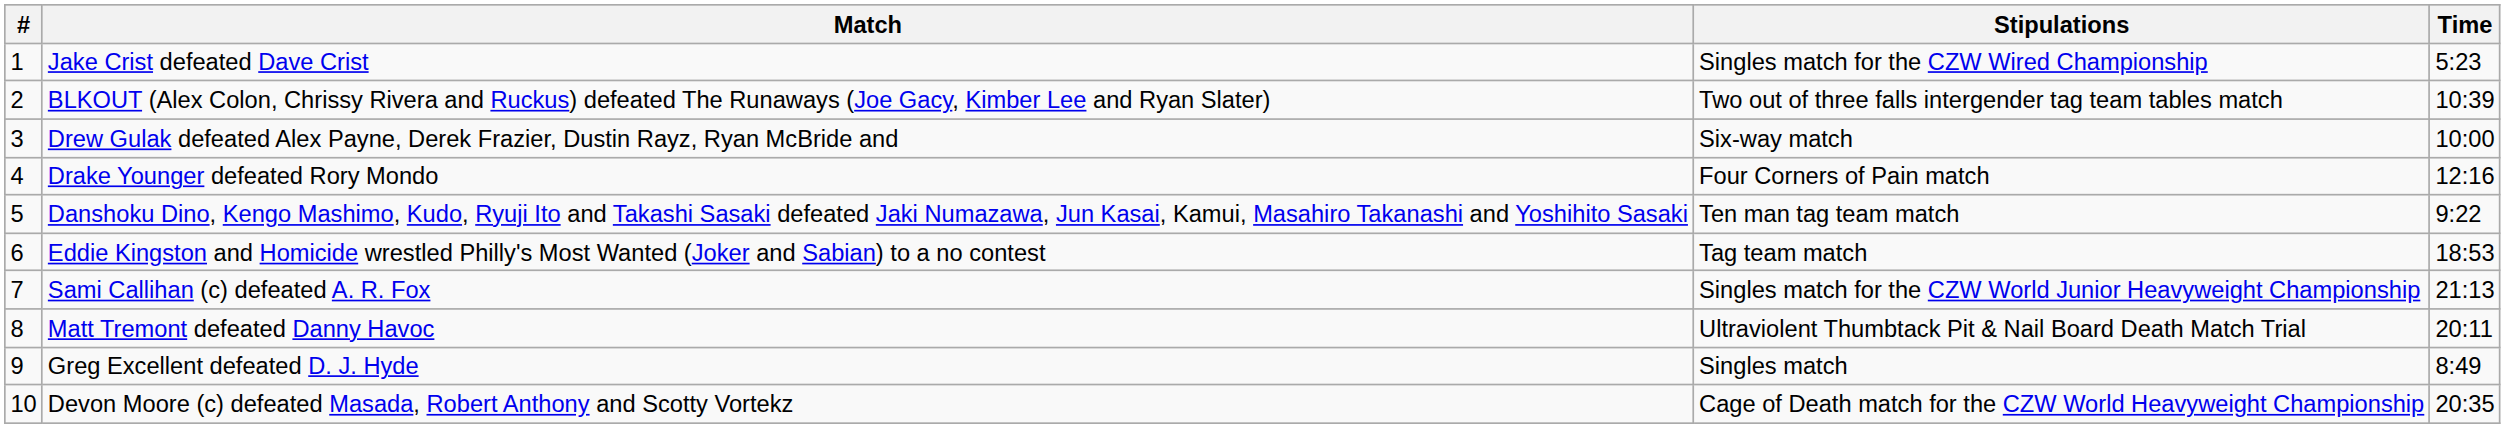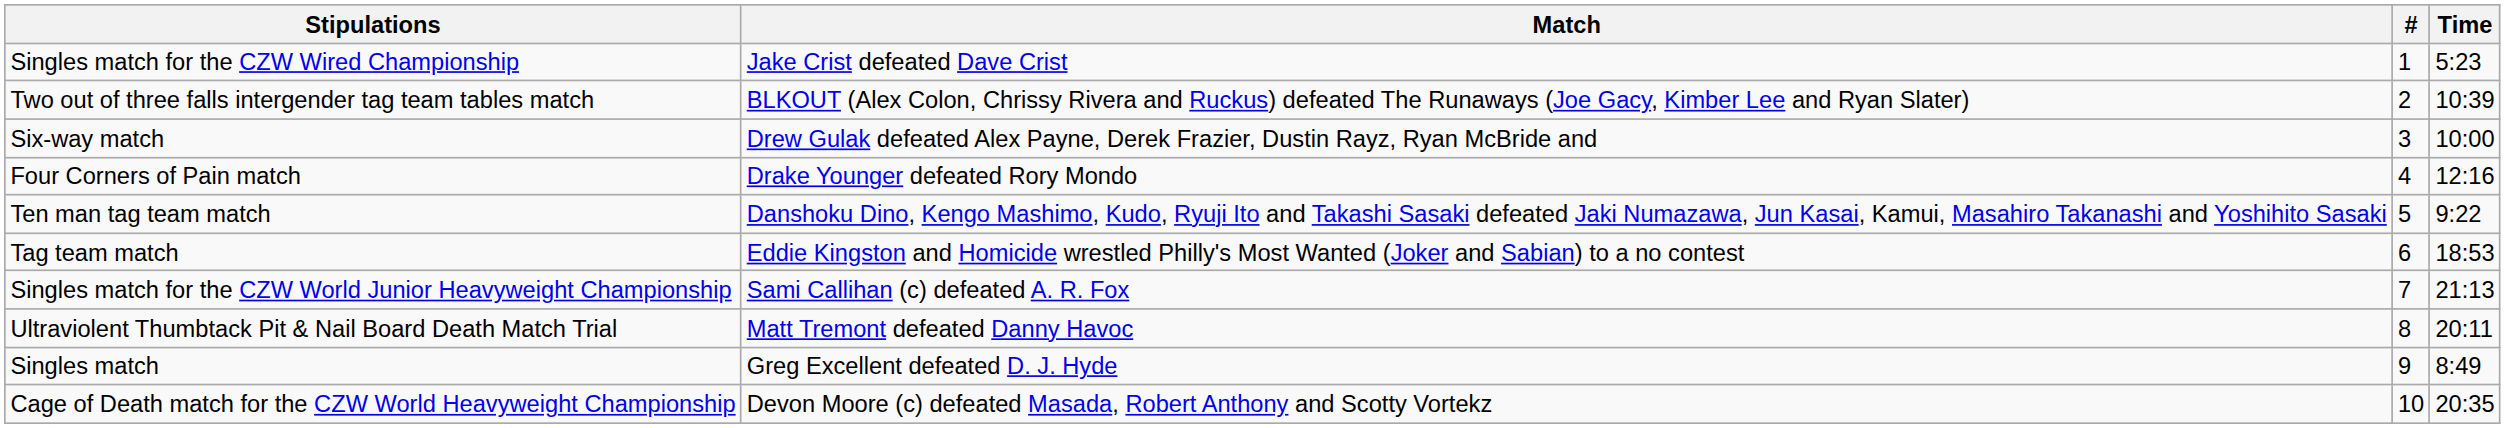 <table class="wikitable" style="font-size:88%; text-align:left;">
 <tr>
+<th>Stipulations</th>
+<th>Match</th>
 <th>#</th>
-<th>Match</th>
-<th>Stipulations</th>
 <th>Time</th>
 </tr>
 <tr>
+<td>Singles match for the <a href='#'>CZW Wired Championship</a></td>
+<td><a href='#'>Jake Crist</a> defeated <a href='#'>Dave Crist</a></td>
 <td>1</td>
-<td><a href='#'>Jake Crist</a> defeated <a href='#'>Dave Crist</a></td>
-<td>Singles match for the <a href='#'>CZW Wired Championship</a></td>
 <td>5:23</td>
 </tr>
 <tr>
+<td>Two out of three falls intergender tag team tables match</td>
+<td><a href='#'>BLKOUT</a> (Alex Colon, Chrissy Rivera and <a href='#'>Ruckus</a>) defeated The Runaways (<a href='#'>Joe Gacy</a>, <a href='#'>Kimber Lee</a> and Ryan Slater)</td>
 <td>2</td>
-<td><a href='#'>BLKOUT</a> (Alex Colon, Chrissy Rivera and <a href='#'>Ruckus</a>) defeated The Runaways (<a href='#'>Joe Gacy</a>, <a href='#'>Kimber Lee</a> and Ryan Slater)</td>
-<td>Two out of three falls intergender tag team tables match</td>
 <td>10:39</td>
 </tr>
 <tr>
+<td>Six-way match</td>
+<td><a href='#'>Drew Gulak</a> defeated Alex Payne, Derek Frazier, Dustin Rayz, Ryan McBride and </td>
 <td>3</td>
-<td><a href='#'>Drew Gulak</a> defeated Alex Payne, Derek Frazier, Dustin Rayz, Ryan McBride and </td>
-<td>Six-way match</td>
 <td>10:00</td>
 </tr>
 <tr>
+<td>Four Corners of Pain match</td>
+<td><a href='#'>Drake Younger</a> defeated Rory Mondo</td>
 <td>4</td>
-<td><a href='#'>Drake Younger</a> defeated Rory Mondo</td>
-<td>Four Corners of Pain match</td>
 <td>12:16</td>
 </tr>
 <tr>
+<td>Ten man tag team match</td>
+<td><a href='#'>Danshoku Dino</a>, <a href='#'>Kengo Mashimo</a>, <a href='#'>Kudo</a>, <a href='#'>Ryuji Ito</a> and <a href='#'>Takashi Sasaki</a> defeated <a href='#'>Jaki Numazawa</a>, <a href='#'>Jun Kasai</a>, Kamui, <a href='#'>Masahiro Takanashi</a> and <a href='#'>Yoshihito Sasaki</a></td>
 <td>5</td>
-<td><a href='#'>Danshoku Dino</a>, <a href='#'>Kengo Mashimo</a>, <a href='#'>Kudo</a>, <a href='#'>Ryuji Ito</a> and <a href='#'>Takashi Sasaki</a> defeated <a href='#'>Jaki Numazawa</a>, <a href='#'>Jun Kasai</a>, Kamui, <a href='#'>Masahiro Takanashi</a> and <a href='#'>Yoshihito Sasaki</a></td>
-<td>Ten man tag team match</td>
 <td>9:22</td>
 </tr>
 <tr>
+<td>Tag team match</td>
+<td><a href='#'>Eddie Kingston</a> and <a href='#'>Homicide</a> wrestled Philly's Most Wanted (<a href='#'>Joker</a> and <a href='#'>Sabian</a>) to a no contest</td>
 <td>6</td>
-<td><a href='#'>Eddie Kingston</a> and <a href='#'>Homicide</a> wrestled Philly's Most Wanted (<a href='#'>Joker</a> and <a href='#'>Sabian</a>) to a no contest</td>
-<td>Tag team match</td>
 <td>18:53</td>
 </tr>
 <tr>
+<td>Singles match for the <a href='#'>CZW World Junior Heavyweight Championship</a></td>
+<td><a href='#'>Sami Callihan</a> (c) defeated <a href='#'>A. R. Fox</a></td>
 <td>7</td>
-<td><a href='#'>Sami Callihan</a> (c) defeated <a href='#'>A. R. Fox</a></td>
-<td>Singles match for the <a href='#'>CZW World Junior Heavyweight Championship</a></td>
 <td>21:13</td>
 </tr>
 <tr>
+<td>Ultraviolent Thumbtack Pit & Nail Board Death Match Trial</td>
+<td><a href='#'>Matt Tremont</a> defeated <a href='#'>Danny Havoc</a></td>
 <td>8</td>
-<td><a href='#'>Matt Tremont</a> defeated <a href='#'>Danny Havoc</a></td>
-<td>Ultraviolent Thumbtack Pit & Nail Board Death Match Trial</td>
 <td>20:11</td>
 </tr>
 <tr>
+<td>Singles match</td>
+<td>Greg Excellent defeated <a href='#'>D. J. Hyde</a></td>
 <td>9</td>
-<td>Greg Excellent defeated <a href='#'>D. J. Hyde</a></td>
-<td>Singles match</td>
 <td>8:49</td>
 </tr>
 <tr>
+<td>Cage of Death match for the <a href='#'>CZW World Heavyweight Championship</a></td>
+<td>Devon Moore (c) defeated <a href='#'>Masada</a>, <a href='#'>Robert Anthony</a> and Scotty Vortekz</td>
 <td>10</td>
-<td>Devon Moore (c) defeated <a href='#'>Masada</a>, <a href='#'>Robert Anthony</a> and Scotty Vortekz</td>
-<td>Cage of Death match for the <a href='#'>CZW World Heavyweight Championship</a></td>
 <td>20:35</td>
 </tr>
 </table>
